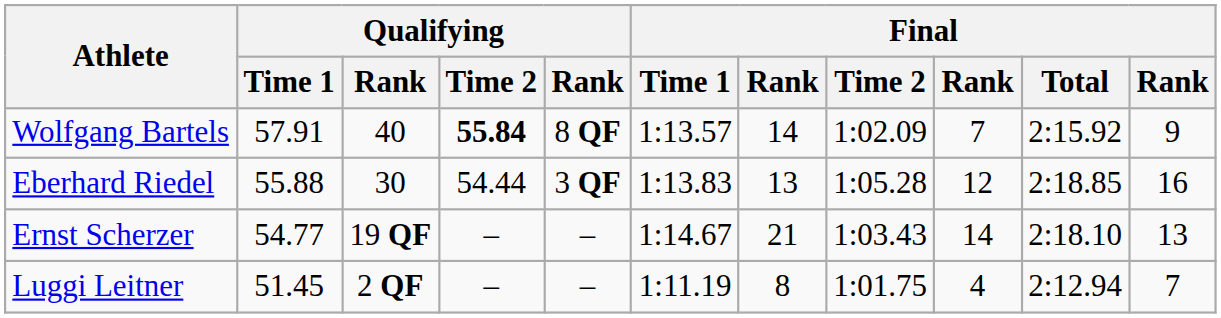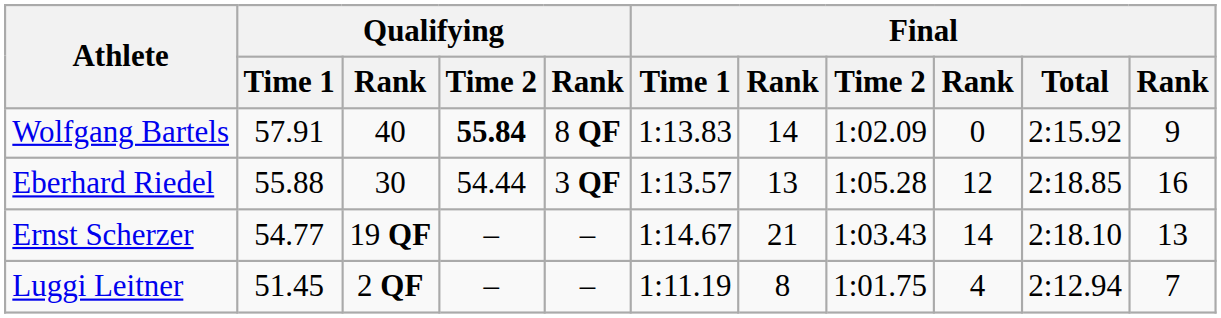 <table class="wikitable" style="font-size:90%">
 <tr>
 <th rowspan="2">Athlete</th>
 <th colspan="4">Qualifying</th>
 <th colspan="6">Final</th>
 </tr>
 <tr>
 <th>Time 1</th>
 <th>Rank</th>
 <th>Time 2</th>
 <th>Rank</th>
 <th>Time 1</th>
 <th>Rank</th>
 <th>Time 2</th>
 <th>Rank</th>
 <th>Total</th>
 <th>Rank</th>
 </tr>
 <tr>
 <td><a href='#'>Wolfgang Bartels</a></td>
 <td align="center">57.91</td>
 <td align="center">40</td>
 <td align="center"><strong>55.84</strong></td>
 <td align="center">8 <strong>QF</strong></td>
-<td align="center">1:13.57</td>
+<td align="center">1:13.83</td>
 <td align="center">14</td>
 <td align="center">1:02.09</td>
-<td align="center">7</td>
+<td align="center">0</td>
 <td align="center">2:15.92</td>
 <td align="center">9</td>
 </tr>
 <tr>
 <td><a href='#'>Eberhard Riedel</a></td>
 <td align="center">55.88</td>
 <td align="center">30</td>
 <td align="center">54.44</td>
 <td align="center">3 <strong>QF</strong></td>
-<td align="center">1:13.83</td>
+<td align="center">1:13.57</td>
 <td align="center">13</td>
 <td align="center">1:05.28</td>
 <td align="center">12</td>
 <td align="center">2:18.85</td>
 <td align="center">16</td>
 </tr>
 <tr>
 <td><a href='#'>Ernst Scherzer</a></td>
 <td align="center">54.77</td>
 <td align="center">19 <strong>QF</strong></td>
 <td align="center">–</td>
 <td align="center">–</td>
 <td align="center">1:14.67</td>
 <td align="center">21</td>
 <td align="center">1:03.43</td>
 <td align="center">14</td>
 <td align="center">2:18.10</td>
 <td align="center">13</td>
 </tr>
 <tr>
 <td><a href='#'>Luggi Leitner</a></td>
 <td align="center">51.45</td>
 <td align="center">2 <strong>QF</strong></td>
 <td align="center">–</td>
 <td align="center">–</td>
 <td align="center">1:11.19</td>
 <td align="center">8</td>
 <td align="center">1:01.75</td>
 <td align="center">4</td>
 <td align="center">2:12.94</td>
 <td align="center">7</td>
 </tr>
 </table>
